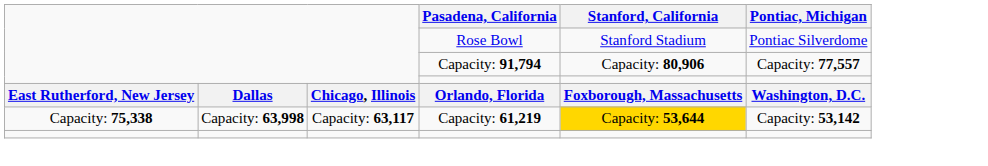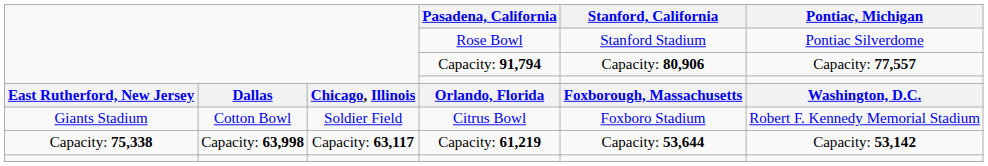 <table class="wikitable" style="text-align:center">
 <tr>
 <td colspan="3" rowspan="4"><br></td>
 <th><a href='#'>Pasadena, California</a><br></th>
 <th><a href='#'>Stanford, California</a><br></th>
 <th><a href='#'>Pontiac, Michigan</a><br></th>
 </tr>
 <tr>
 <td><a href='#'>Rose Bowl</a></td>
 <td><a href='#'>Stanford Stadium</a></td>
 <td><a href='#'>Pontiac Silverdome</a></td>
 </tr>
 <tr>
 <td>Capacity: <strong>91,794</strong></td>
 <td>Capacity: <strong>80,906</strong></td>
 <td>Capacity: <strong>77,557</strong></td>
 </tr>
 <tr>
 <td></td>
 <td></td>
 <td></td>
 </tr>
 <tr>
 <th><a href='#'>East Rutherford, New Jersey</a><br></th>
 <th><a href='#'>Dallas</a></th>
 <th><a href='#'>Chicago</a>, <a href='#'>Illinois</a></th>
 <th><a href='#'>Orlando, Florida</a></th>
 <th><a href='#'>Foxborough, Massachusetts</a><br></th>
 <th><a href='#'>Washington, D.C.</a></th>
 </tr>
 <tr>
+<td><a href='#'>Giants Stadium</a></td>
+<td><a href='#'>Cotton Bowl</a></td>
+<td><a href='#'>Soldier Field</a></td>
+<td><a href='#'>Citrus Bowl</a></td>
+<td><a href='#'>Foxboro Stadium</a></td>
+<td><a href='#'>Robert F. Kennedy Memorial Stadium</a></td>
+</tr>
+<tr>
 <td>Capacity: <strong>75,338</strong></td>
 <td>Capacity: <strong>63,998</strong></td>
 <td>Capacity: <strong>63,117</strong></td>
 <td>Capacity: <strong>61,219</strong></td>
-<td style="background: gold;">Capacity: <strong>53,644</strong></td>
+<td>Capacity: <strong>53,644</strong></td>
 <td>Capacity: <strong>53,142</strong></td>
 </tr>
 <tr>
 <td></td>
 <td></td>
 <td></td>
 <td></td>
 <td></td>
 <td></td>
 </tr>
 </table>
